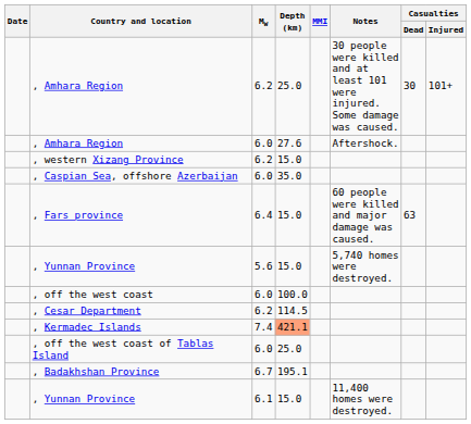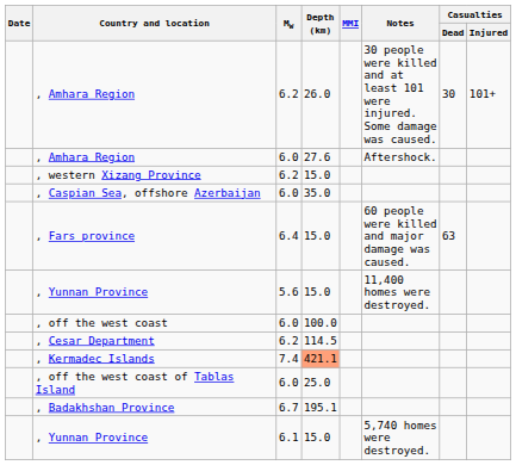 <table class="wikitable sortable sort-under" style="border:1px black; margin-left:1em;">
 <tr>
 <th rowspan="2"><small>Date</small></th>
 <th rowspan="2" style="width: 310px"><small>Country and location</small></th>
 <th rowspan="2"><small>M<sub>w</sub></small></th>
 <th rowspan="2"><small>Depth (km)</small></th>
 <th rowspan="2"><small><a href='#'>MMI</a></small></th>
 <th rowspan="2" class="unsortable"><small>Notes</small></th>
 <th colspan="2"><small>Casualties</small></th>
 </tr>
 <tr>
 <th><small>Dead</small></th>
 <th><small>Injured</small></th>
 </tr>
 <tr>
 <td></td>
 <td>, <a href='#'>Amhara Region</a></td>
 <td>6.2</td>
-<td>25.0</td>
+<td>26.0</td>
 <td></td>
 <td>30 people were killed and at least 101 were injured. Some damage was caused.</td>
 <td>30</td>
 <td>101+</td>
 </tr>
 <tr>
 <td></td>
 <td>, <a href='#'>Amhara Region</a></td>
 <td>6.0</td>
 <td>27.6</td>
 <td></td>
 <td>Aftershock.</td>
 <td></td>
 <td></td>
 </tr>
 <tr>
 <td></td>
 <td>, western <a href='#'>Xizang Province</a></td>
 <td>6.2</td>
 <td>15.0</td>
 <td></td>
 <td></td>
 <td></td>
 <td></td>
 </tr>
 <tr>
 <td></td>
 <td>, <a href='#'>Caspian Sea</a>, offshore <a href='#'>Azerbaijan</a></td>
 <td>6.0</td>
 <td>35.0</td>
 <td></td>
 <td></td>
 <td></td>
 <td></td>
 </tr>
 <tr>
 <td></td>
 <td>, <a href='#'>Fars province</a></td>
 <td>6.4</td>
 <td>15.0</td>
 <td></td>
 <td>60 people were killed and major damage was caused.</td>
 <td>63</td>
 <td></td>
 </tr>
 <tr>
 <td></td>
 <td>, <a href='#'>Yunnan Province</a></td>
 <td>5.6</td>
 <td>15.0</td>
 <td></td>
-<td>5,740 homes were destroyed.</td>
+<td>11,400 homes were destroyed.</td>
 <td></td>
 <td></td>
 </tr>
 <tr>
 <td></td>
 <td>, off the west coast</td>
 <td>6.0</td>
 <td>100.0</td>
 <td></td>
 <td></td>
 <td></td>
 <td></td>
 </tr>
 <tr>
 <td></td>
 <td>, <a href='#'>Cesar Department</a></td>
 <td>6.2</td>
 <td>114.5</td>
 <td></td>
 <td></td>
 <td></td>
 <td></td>
 </tr>
 <tr>
 <td></td>
 <td>, <a href='#'>Kermadec Islands</a></td>
 <td>7.4</td>
 <td style="background: lightsalmon;">421.1</td>
 <td></td>
 <td></td>
 <td></td>
 <td></td>
 </tr>
 <tr>
 <td></td>
 <td>, off the west coast of <a href='#'>Tablas Island</a></td>
 <td>6.0</td>
 <td>25.0</td>
 <td></td>
 <td></td>
 <td></td>
 <td></td>
 </tr>
 <tr>
 <td></td>
 <td>, <a href='#'>Badakhshan Province</a></td>
 <td>6.7</td>
 <td>195.1</td>
 <td></td>
 <td></td>
 <td></td>
 <td></td>
 </tr>
 <tr>
 <td></td>
 <td>, <a href='#'>Yunnan Province</a></td>
 <td>6.1</td>
 <td>15.0</td>
 <td></td>
-<td>11,400 homes were destroyed.</td>
+<td>5,740 homes were destroyed.</td>
 <td></td>
 <td></td>
 </tr>
 </table>
